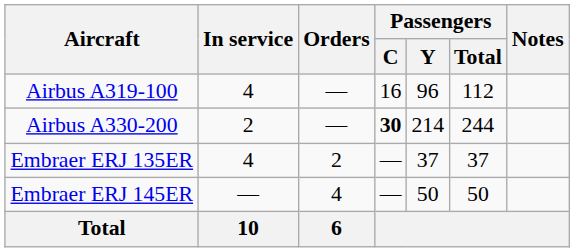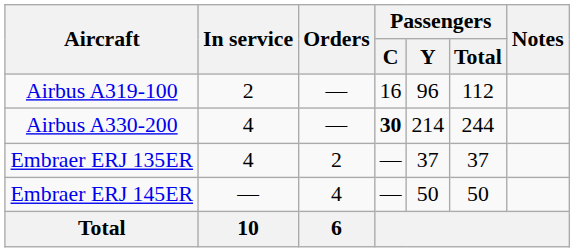 <table class="wikitable" style="margin:auto;border-collapse:collapse;text-align:center">
 <tr>
 <th rowspan="2">Aircraft</th>
 <th rowspan="2">In service</th>
 <th rowspan="2">Orders</th>
 <th colspan="3">Passengers</th>
 <th rowspan="2">Notes</th>
 </tr>
 <tr>
 <th><abbr>C</abbr></th>
 <th><abbr>Y</abbr></th>
 <th>Total</th>
 </tr>
 <tr>
 <td><a href='#'>Airbus A319-100</a></td>
-<td>4</td>
+<td>2</td>
 <td>—</td>
 <td>16</td>
 <td>96</td>
 <td>112</td>
 <td></td>
 </tr>
 <tr>
 <td><a href='#'>Airbus A330-200</a></td>
-<td>2</td>
+<td>4</td>
 <td>—</td>
 <td><strong>30</strong></td>
 <td>214</td>
 <td>244</td>
 <td></td>
 </tr>
 <tr>
 <td><a href='#'>Embraer ERJ 135ER</a></td>
 <td>4</td>
 <td>2</td>
 <td>—</td>
 <td>37</td>
 <td>37</td>
 <td></td>
 </tr>
 <tr>
 <td><a href='#'>Embraer ERJ 145ER</a></td>
 <td>—</td>
 <td>4</td>
 <td>—</td>
 <td>50</td>
 <td>50</td>
 <td></td>
 </tr>
 <tr>
 <th>Total</th>
 <th>10</th>
 <th>6</th>
 <th colspan="5"></th>
 </tr>
 </table>
